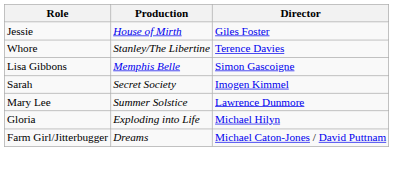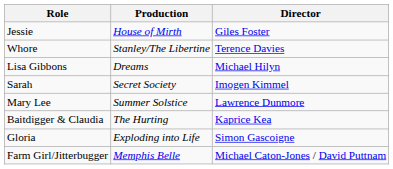 <table class="wikitable">
 <tr>
 <th>Role</th>
 <th>Production</th>
 <th>Director</th>
 </tr>
 <tr>
 <td>Jessie</td>
 <td><a href='#'><em>House of Mirth</em></a></td>
 <td><a href='#'>Giles Foster</a></td>
 </tr>
 <tr>
 <td>Whore</td>
 <td><em>Stanley/The Libertine</em></td>
 <td><a href='#'>Terence Davies</a></td>
 </tr>
 <tr>
 <td>Lisa Gibbons</td>
-<td><a href='#'><em>Memphis Belle</em></a></td>
-<td><a href='#'>Simon Gascoigne</a></td>
+<td><em>Dreams</em></td>
+<td><a href='#'>Michael Hilyn</a></td>
 </tr>
 <tr>
 <td>Sarah</td>
 <td><em>Secret Society</em></td>
 <td><a href='#'>Imogen Kimmel</a></td>
 </tr>
 <tr>
 <td>Mary Lee</td>
 <td><em>Summer Solstice</em></td>
 <td><a href='#'>Lawrence Dunmore</a></td>
 </tr>
 <tr>
+<td>Baitdigger & Claudia</td>
+<td><em>The Hurting</em></td>
+<td><a href='#'>Kaprice Kea</a></td>
+</tr>
+<tr>
 <td>Gloria</td>
 <td><em>Exploding into Life</em></td>
-<td><a href='#'>Michael Hilyn</a></td>
+<td><a href='#'>Simon Gascoigne</a></td>
 </tr>
 <tr>
 <td>Farm Girl/Jitterbugger</td>
-<td><em>Dreams</em></td>
+<td><a href='#'><em>Memphis Belle</em></a></td>
 <td><a href='#'>Michael Caton-Jones</a> / <a href='#'>David Puttnam</a></td>
 </tr>
 </table>
